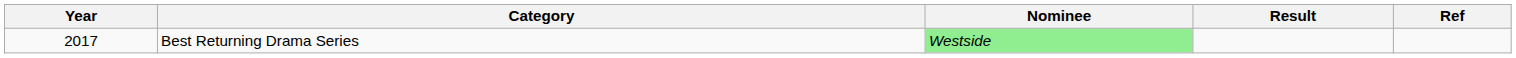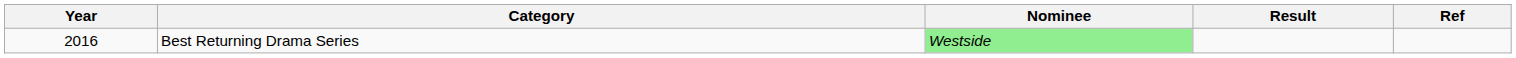 <table class="wikitable" width="80%">
 <tr>
 <th>Year</th>
 <th>Category</th>
 <th>Nominee</th>
 <th>Result</th>
 <th>Ref</th>
 </tr>
 <tr>
-<td align="center">2017</td>
+<td align="center">2016</td>
 <td>Best Returning Drama Series</td>
 <td style="background: lightgreen;"><em>Westside</em></td>
 <td></td>
 <td align="center"></td>
 </tr>
 </table>
